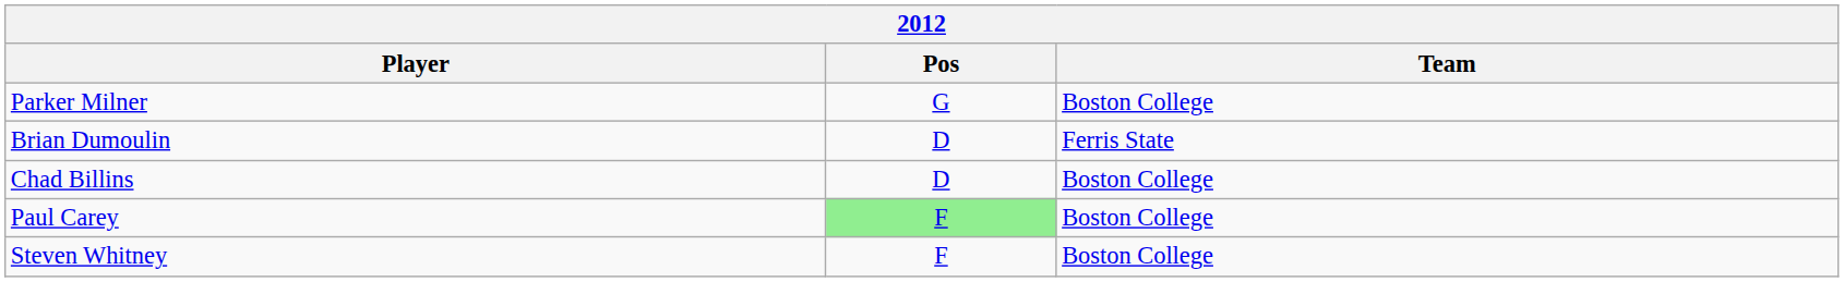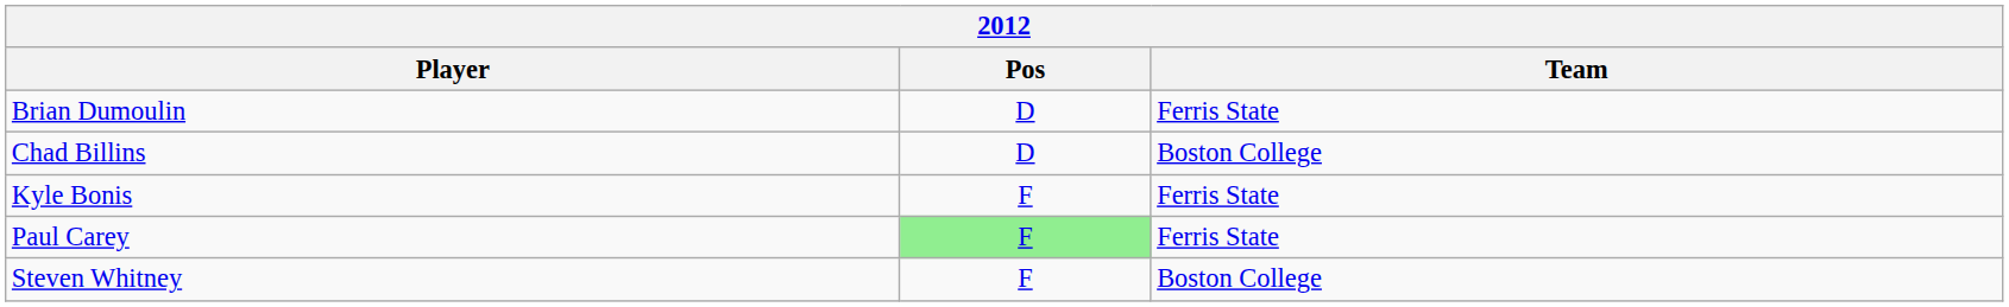 <table class="wikitable" width=95%>
 <tr>
 <th colspan=3><a href='#'>2012</a></th>
 </tr>
 <tr>
 <th>Player</th>
 <th>Pos</th>
 <th>Team</th>
-</tr>
-<tr>
-<td><a href='#'>Parker Milner</a></td>
-<td style="text-align:center;"><a href='#'>G</a></td>
-<td><a href='#'>Boston College</a></td>
 </tr>
 <tr>
 <td><a href='#'>Brian Dumoulin</a></td>
 <td style="text-align:center;"><a href='#'>D</a></td>
 <td><a href='#'>Ferris State</a></td>
 </tr>
 <tr>
 <td><a href='#'>Chad Billins</a></td>
 <td style="text-align:center;"><a href='#'>D</a></td>
 <td><a href='#'>Boston College</a></td>
 </tr>
 <tr>
+<td><a href='#'>Kyle Bonis</a></td>
+<td style="text-align:center;"><a href='#'>F</a></td>
+<td><a href='#'>Ferris State</a></td>
+</tr>
+<tr>
 <td><a href='#'>Paul Carey</a></td>
 <td style="background: lightgreen; text-align:center;"><a href='#'>F</a></td>
-<td><a href='#'>Boston College</a></td>
+<td><a href='#'>Ferris State</a></td>
 </tr>
 <tr>
 <td><a href='#'>Steven Whitney</a></td>
 <td style="text-align:center;"><a href='#'>F</a></td>
 <td><a href='#'>Boston College</a></td>
 </tr>
 </table>
